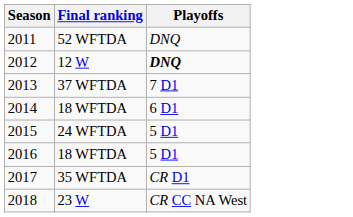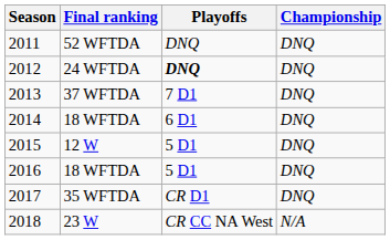 <table class="wikitable sortable">
 <tr>
 <th>Season</th>
 <th><a href='#'>Final ranking</a></th>
 <th>Playoffs</th>
+<th><a href='#'>Championship</a></th>
 </tr>
 <tr>
 <td>2011</td>
 <td>52 WFTDA</td>
 <td><em>DNQ</em></td>
+<td><em>DNQ</em></td>
 </tr>
 <tr>
 <td>2012</td>
-<td>12 <a href='#'>W</a></td>
+<td>24 WFTDA</td>
 <td><strong><em>DNQ</em></strong></td>
+<td><em>DNQ</em></td>
 </tr>
 <tr>
 <td>2013</td>
 <td>37 WFTDA</td>
 <td>7 <a href='#'>D1</a></td>
+<td><em>DNQ</em></td>
 </tr>
 <tr>
 <td>2014</td>
 <td>18 WFTDA</td>
 <td>6 <a href='#'>D1</a></td>
+<td><em>DNQ</em></td>
 </tr>
 <tr>
 <td>2015</td>
-<td>24 WFTDA</td>
+<td>12 <a href='#'>W</a></td>
 <td>5 <a href='#'>D1</a></td>
+<td><em>DNQ</em></td>
 </tr>
 <tr>
 <td>2016</td>
 <td>18 WFTDA</td>
 <td>5 <a href='#'>D1</a></td>
+<td><em>DNQ</em></td>
 </tr>
 <tr>
 <td>2017</td>
 <td>35 WFTDA</td>
 <td><em>CR</em> <a href='#'>D1</a></td>
+<td><em>DNQ</em></td>
 </tr>
 <tr>
 <td>2018</td>
 <td>23 <a href='#'>W</a></td>
 <td><em>CR</em> <a href='#'>CC</a> NA West</td>
+<td><em>N/A</em></td>
 </tr>
 </table>
